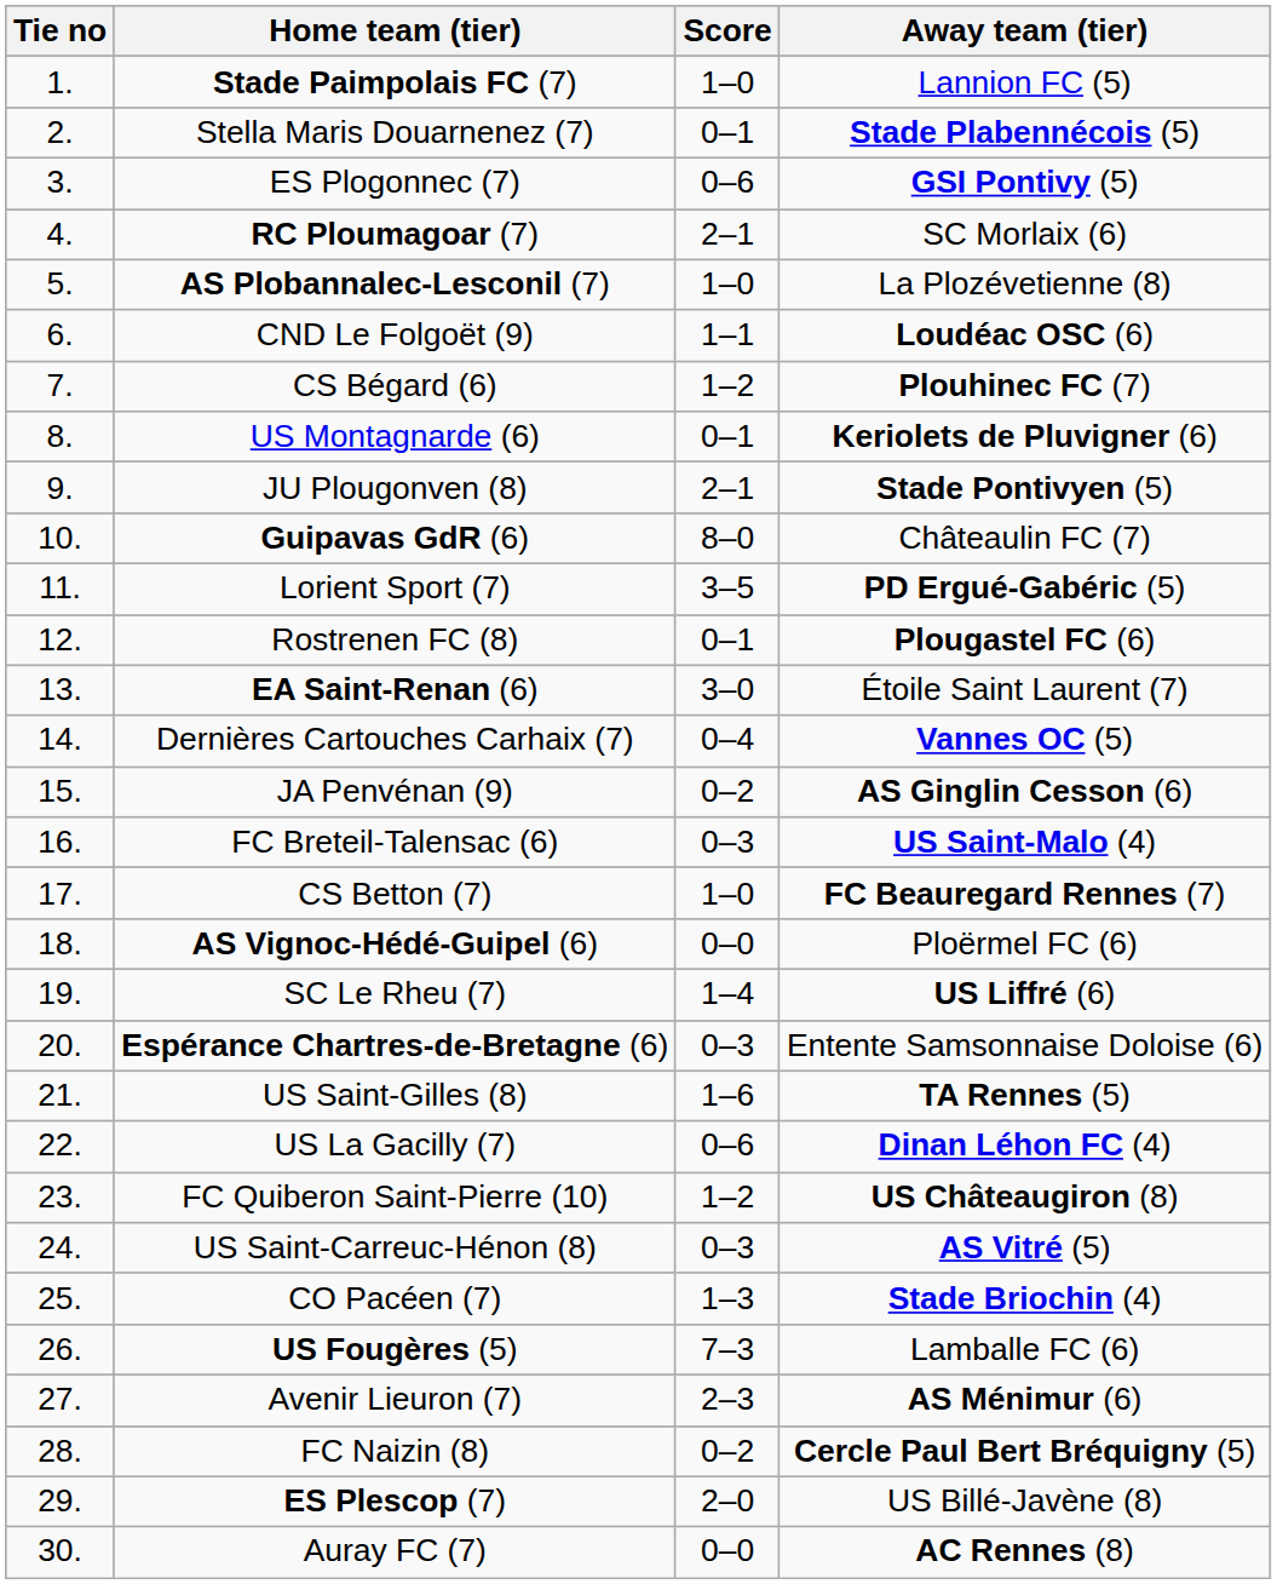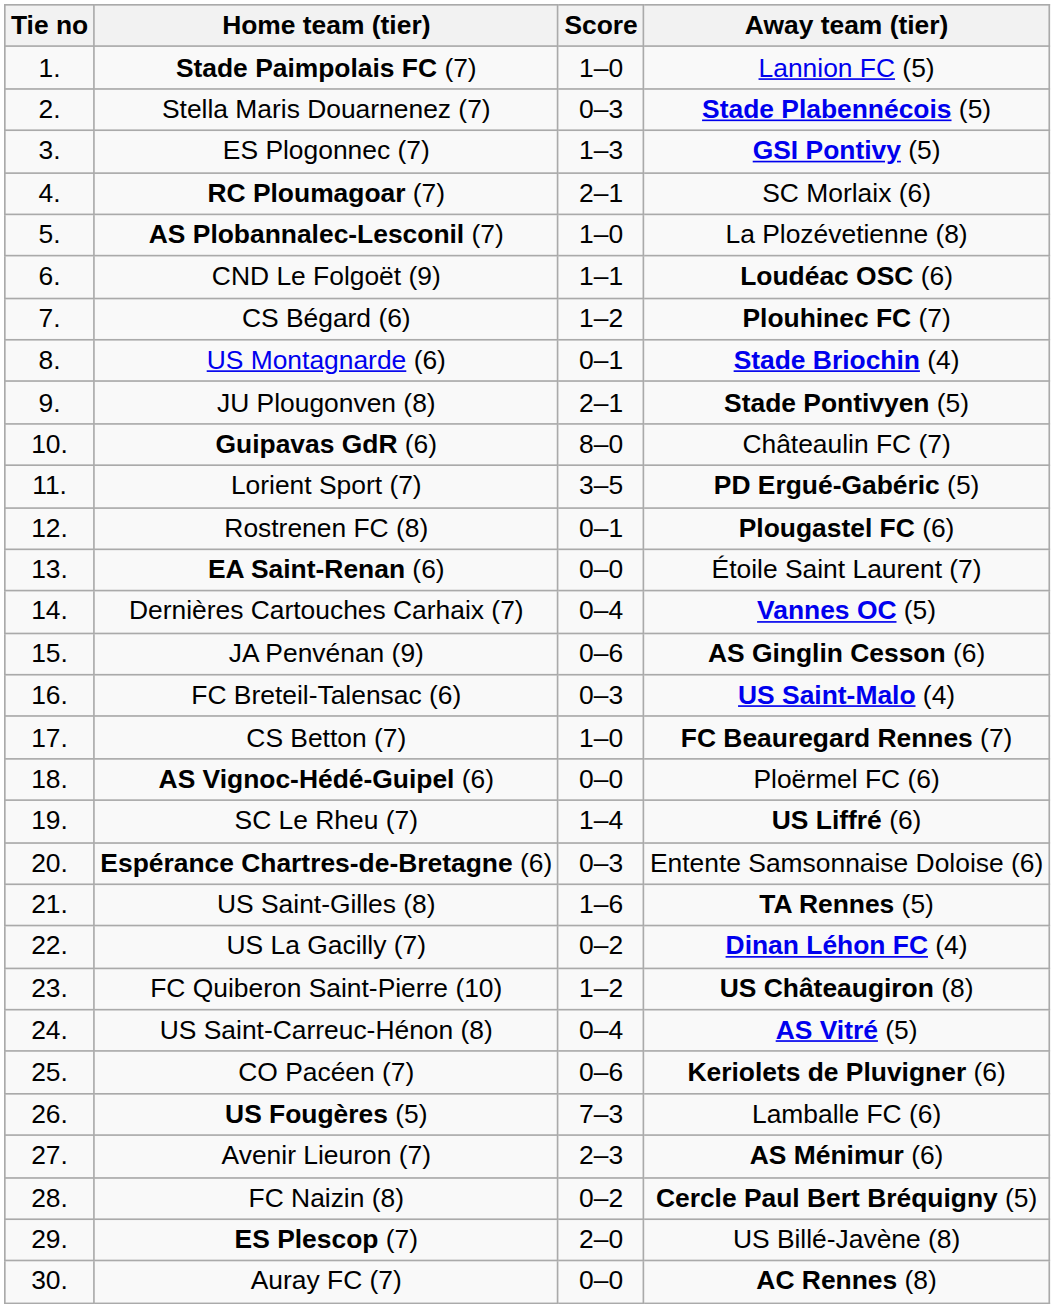 <table class="wikitable" style="text-align: center">
 <tr>
 <th>Tie no</th>
 <th>Home team (tier)</th>
 <th>Score</th>
 <th>Away team (tier)</th>
 </tr>
 <tr>
 <td>1.</td>
 <td><strong>Stade Paimpolais FC</strong> (7)</td>
 <td>1–0</td>
 <td><a href='#'>Lannion FC</a> (5)</td>
 </tr>
 <tr>
 <td>2.</td>
 <td>Stella Maris Douarnenez (7)</td>
-<td>0–1</td>
+<td>0–3</td>
 <td><strong><a href='#'>Stade Plabennécois</a></strong> (5)</td>
 </tr>
 <tr>
 <td>3.</td>
 <td>ES Plogonnec (7)</td>
-<td>0–6</td>
+<td>1–3</td>
 <td><strong><a href='#'>GSI Pontivy</a></strong> (5)</td>
 </tr>
 <tr>
 <td>4.</td>
 <td><strong>RC Ploumagoar</strong> (7)</td>
 <td>2–1</td>
 <td>SC Morlaix (6)</td>
 </tr>
 <tr>
 <td>5.</td>
 <td><strong>AS Plobannalec-Lesconil</strong> (7)</td>
 <td>1–0</td>
 <td>La Plozévetienne (8)</td>
 </tr>
 <tr>
 <td>6.</td>
 <td>CND Le Folgoët (9)</td>
 <td>1–1 </td>
 <td><strong>Loudéac OSC</strong> (6)</td>
 </tr>
 <tr>
 <td>7.</td>
 <td>CS Bégard (6)</td>
 <td>1–2</td>
 <td><strong>Plouhinec FC</strong> (7)</td>
 </tr>
 <tr>
 <td>8.</td>
 <td><a href='#'>US Montagnarde</a> (6)</td>
 <td>0–1</td>
-<td><strong>Keriolets de Pluvigner</strong> (6)</td>
+<td><strong><a href='#'>Stade Briochin</a></strong> (4)</td>
 </tr>
 <tr>
 <td>9.</td>
 <td>JU Plougonven (8)</td>
 <td>2–1</td>
 <td><strong>Stade Pontivyen</strong> (5)</td>
 </tr>
 <tr>
 <td>10.</td>
 <td><strong>Guipavas GdR</strong> (6)</td>
 <td>8–0</td>
 <td>Châteaulin FC (7)</td>
 </tr>
 <tr>
 <td>11.</td>
 <td>Lorient Sport (7)</td>
 <td>3–5</td>
 <td><strong>PD Ergué-Gabéric</strong> (5)</td>
 </tr>
 <tr>
 <td>12.</td>
 <td>Rostrenen FC (8)</td>
 <td>0–1</td>
 <td><strong>Plougastel FC</strong> (6)</td>
 </tr>
 <tr>
 <td>13.</td>
 <td><strong>EA Saint-Renan</strong> (6)</td>
-<td>3–0</td>
+<td>0–0 </td>
 <td>Étoile Saint Laurent (7)</td>
 </tr>
 <tr>
 <td>14.</td>
 <td>Dernières Cartouches Carhaix (7)</td>
 <td>0–4</td>
 <td><strong><a href='#'>Vannes OC</a></strong> (5)</td>
 </tr>
 <tr>
 <td>15.</td>
 <td>JA Penvénan (9)</td>
-<td>0–2</td>
+<td>0–6</td>
 <td><strong>AS Ginglin Cesson</strong> (6)</td>
 </tr>
 <tr>
 <td>16.</td>
 <td>FC Breteil-Talensac (6)</td>
 <td>0–3</td>
 <td><strong><a href='#'>US Saint-Malo</a></strong> (4)</td>
 </tr>
 <tr>
 <td>17.</td>
 <td>CS Betton (7)</td>
 <td>1–0</td>
 <td><strong>FC Beauregard Rennes</strong> (7)</td>
 </tr>
 <tr>
 <td>18.</td>
 <td><strong>AS Vignoc-Hédé-Guipel</strong> (6)</td>
 <td>0–0 </td>
 <td>Ploërmel FC (6)</td>
 </tr>
 <tr>
 <td>19.</td>
 <td>SC Le Rheu (7)</td>
 <td>1–4</td>
 <td><strong>US Liffré</strong> (6)</td>
 </tr>
 <tr>
 <td>20.</td>
 <td><strong>Espérance Chartres-de-Bretagne</strong> (6)</td>
 <td>0–3</td>
 <td>Entente Samsonnaise Doloise (6)</td>
 </tr>
 <tr>
 <td>21.</td>
 <td>US Saint-Gilles (8)</td>
 <td>1–6</td>
 <td><strong>TA Rennes</strong> (5)</td>
 </tr>
 <tr>
 <td>22.</td>
 <td>US La Gacilly (7)</td>
-<td>0–6</td>
+<td>0–2</td>
 <td><strong><a href='#'>Dinan Léhon FC</a></strong> (4)</td>
 </tr>
 <tr>
 <td>23.</td>
 <td>FC Quiberon Saint-Pierre (10)</td>
 <td>1–2</td>
 <td><strong>US Châteaugiron</strong> (8)</td>
 </tr>
 <tr>
 <td>24.</td>
 <td>US Saint-Carreuc-Hénon (8)</td>
-<td>0–3</td>
+<td>0–4</td>
 <td><strong><a href='#'>AS Vitré</a></strong> (5)</td>
 </tr>
 <tr>
 <td>25.</td>
 <td>CO Pacéen (7)</td>
-<td>1–3</td>
-<td><strong><a href='#'>Stade Briochin</a></strong> (4)</td>
+<td>0–6</td>
+<td><strong>Keriolets de Pluvigner</strong> (6)</td>
 </tr>
 <tr>
 <td>26.</td>
 <td><strong>US Fougères</strong> (5)</td>
 <td>7–3</td>
 <td>Lamballe FC (6)</td>
 </tr>
 <tr>
 <td>27.</td>
 <td>Avenir Lieuron (7)</td>
 <td>2–3</td>
 <td><strong>AS Ménimur</strong> (6)</td>
 </tr>
 <tr>
 <td>28.</td>
 <td>FC Naizin (8)</td>
 <td>0–2</td>
 <td><strong>Cercle Paul Bert Bréquigny</strong> (5)</td>
 </tr>
 <tr>
 <td>29.</td>
 <td><strong>ES Plescop</strong> (7)</td>
 <td>2–0</td>
 <td>US Billé-Javène (8)</td>
 </tr>
 <tr>
 <td>30.</td>
 <td>Auray FC (7)</td>
 <td>0–0 </td>
 <td><strong>AC Rennes</strong> (8)</td>
 </tr>
 </table>
